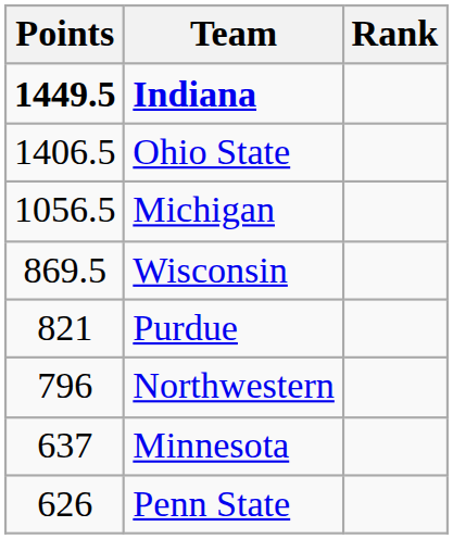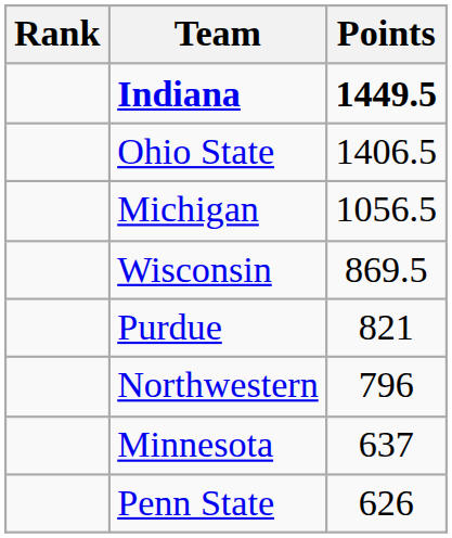 <table class="wikitable sortable" style="text-align:center">
 <tr>
+<th>Rank</th>
+<th>Team</th>
 <th>Points</th>
-<th>Team</th>
-<th>Rank</th>
 </tr>
 <tr>
+<td></td>
+<td align=left><strong><a href='#'>Indiana</a></strong></td>
 <td><strong>1449.5</strong></td>
-<td align=left><strong><a href='#'>Indiana</a></strong></td>
-<td></td>
 </tr>
 <tr>
+<td></td>
+<td align=left><a href='#'>Ohio State</a></td>
 <td>1406.5</td>
-<td align=left><a href='#'>Ohio State</a></td>
-<td></td>
 </tr>
 <tr>
+<td></td>
+<td align=left><a href='#'>Michigan</a></td>
 <td>1056.5</td>
-<td align=left><a href='#'>Michigan</a></td>
-<td></td>
 </tr>
 <tr>
+<td></td>
+<td align=left><a href='#'>Wisconsin</a></td>
 <td>869.5</td>
-<td align=left><a href='#'>Wisconsin</a></td>
-<td></td>
 </tr>
 <tr>
+<td></td>
+<td align=left><a href='#'>Purdue</a></td>
 <td>821</td>
-<td align=left><a href='#'>Purdue</a></td>
-<td></td>
 </tr>
 <tr>
+<td></td>
+<td align=left><a href='#'>Northwestern</a></td>
 <td>796</td>
-<td align=left><a href='#'>Northwestern</a></td>
-<td></td>
 </tr>
 <tr>
+<td></td>
+<td align=left><a href='#'>Minnesota</a></td>
 <td>637</td>
-<td align=left><a href='#'>Minnesota</a></td>
-<td></td>
 </tr>
 <tr>
+<td></td>
+<td align=left><a href='#'>Penn State</a></td>
 <td>626</td>
-<td align=left><a href='#'>Penn State</a></td>
-<td></td>
 </tr>
 </table>
